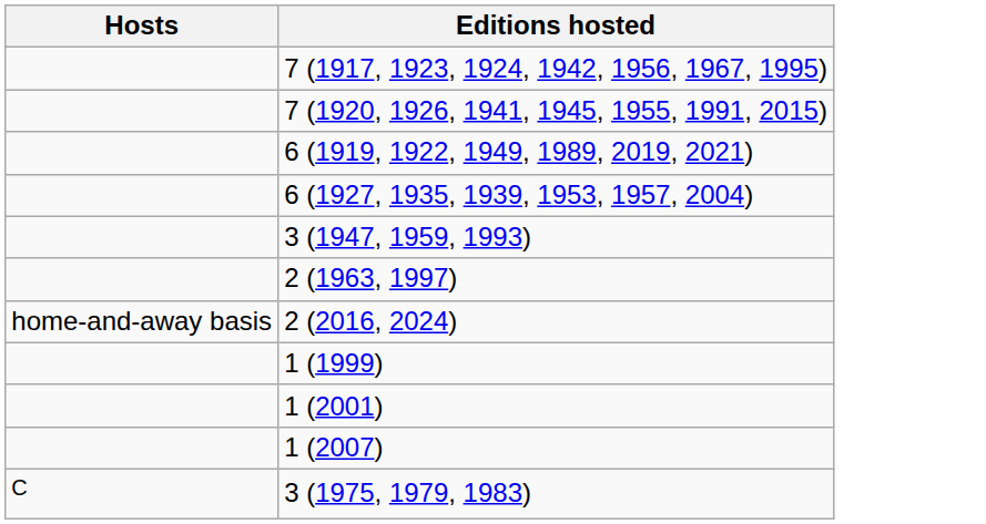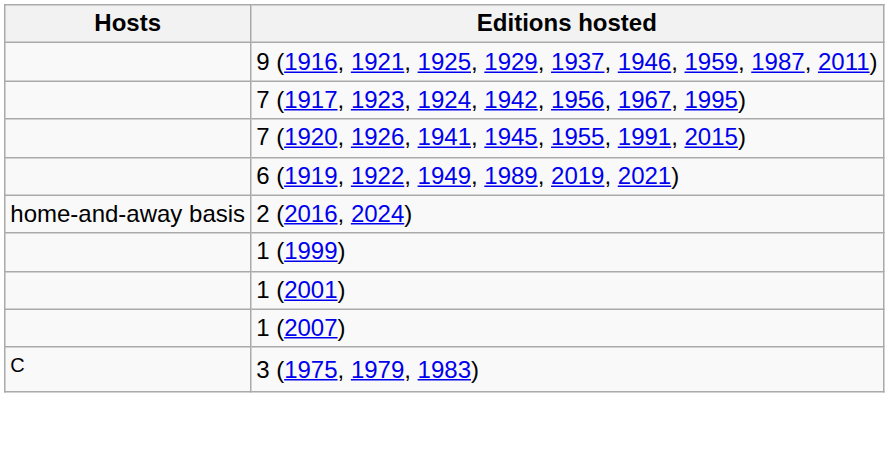 <table class="wikitable">
 <tr>
 <th>Hosts</th>
 <th>Editions hosted</th>
+</tr>
+<tr>
+<td></td>
+<td>9 (<a href='#'>1916</a>, <a href='#'>1921</a>, <a href='#'>1925</a>, <a href='#'>1929</a>, <a href='#'>1937</a>, <a href='#'>1946</a>, <a href='#'>1959</a>, <a href='#'>1987</a>, <a href='#'>2011</a>)</td>
 </tr>
 <tr>
 <td></td>
 <td>7 (<a href='#'>1917</a>, <a href='#'>1923</a>, <a href='#'>1924</a>, <a href='#'>1942</a>, <a href='#'>1956</a>, <a href='#'>1967</a>, <a href='#'>1995</a>)</td>
 </tr>
 <tr>
 <td></td>
 <td>7 (<a href='#'>1920</a>, <a href='#'>1926</a>, <a href='#'>1941</a>, <a href='#'>1945</a>, <a href='#'>1955</a>, <a href='#'>1991</a>, <a href='#'>2015</a>)</td>
 </tr>
 <tr>
 <td></td>
 <td>6 (<a href='#'>1919</a>, <a href='#'>1922</a>, <a href='#'>1949</a>, <a href='#'>1989</a>, <a href='#'>2019</a>, <a href='#'>2021</a>)</td>
-</tr>
-<tr>
-<td></td>
-<td>6 (<a href='#'>1927</a>, <a href='#'>1935</a>, <a href='#'>1939</a>, <a href='#'>1953</a>, <a href='#'>1957</a>, <a href='#'>2004</a>)</td>
-</tr>
-<tr>
-<td></td>
-<td>3 (<a href='#'>1947</a>, <a href='#'>1959</a>, <a href='#'>1993</a>)</td>
-</tr>
-<tr>
-<td></td>
-<td>2 (<a href='#'>1963</a>, <a href='#'>1997</a>)</td>
 </tr>
 <tr>
 <td>home-and-away basis</td>
 <td>2 (<a href='#'>2016</a>, <a href='#'>2024</a>)</td>
 </tr>
 <tr>
 <td></td>
 <td>1 (<a href='#'>1999</a>)</td>
 </tr>
 <tr>
 <td></td>
 <td>1 (<a href='#'>2001</a>)</td>
 </tr>
 <tr>
 <td></td>
 <td>1 (<a href='#'>2007</a>)</td>
 </tr>
 <tr>
 <td><sup>C</sup></td>
 <td>3 (<a href='#'>1975</a>, <a href='#'>1979</a>, <a href='#'>1983</a>)</td>
 </tr>
 </table>
